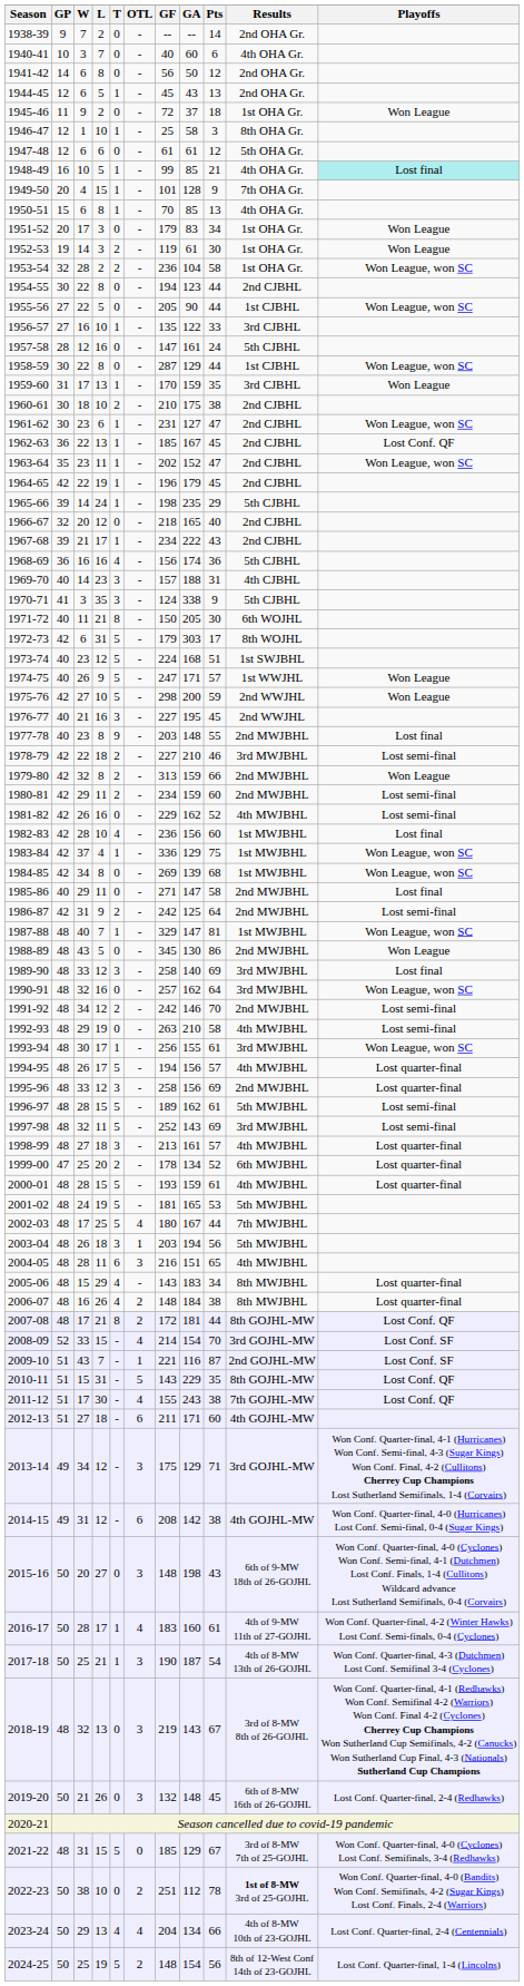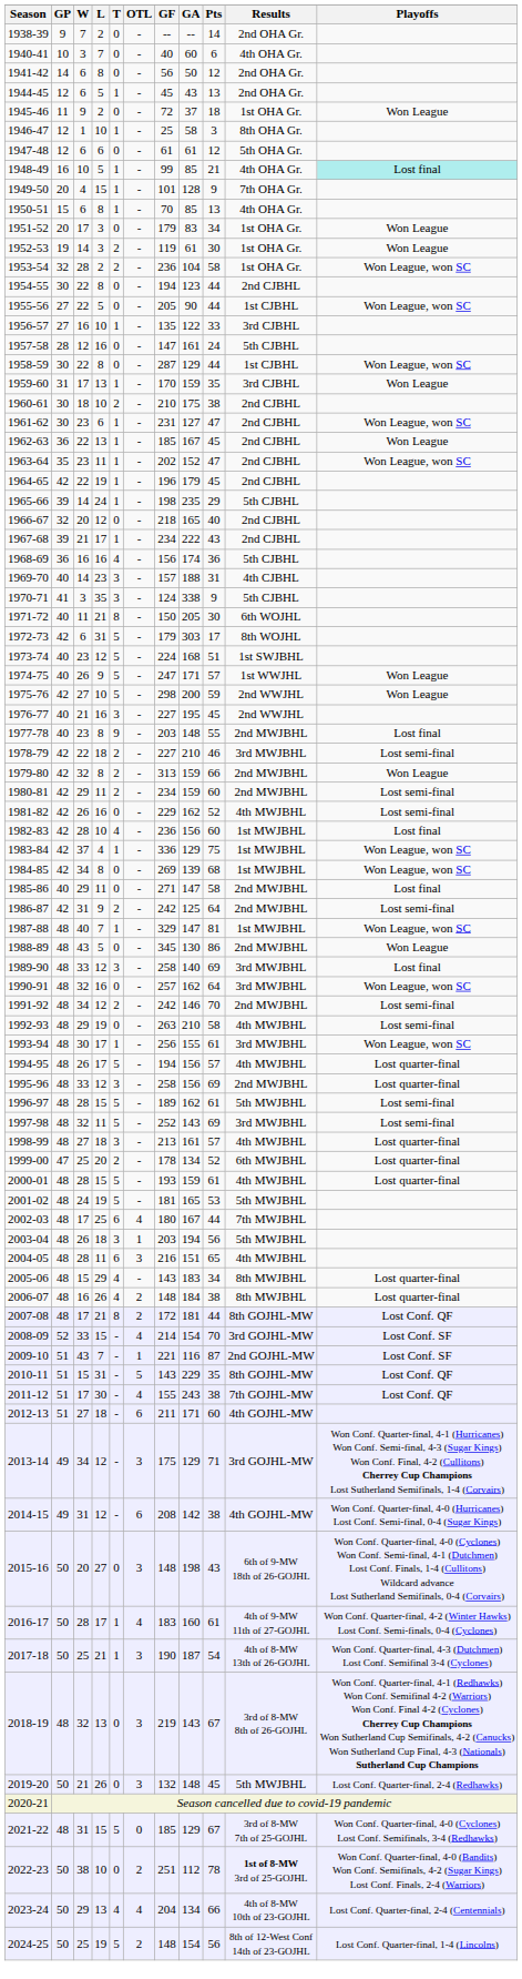 <table class="wikitable">
 <tr align="center" bgcolor="#dddddd">
 </tr>
 <tr>
 <th>Season</th>
 <th>GP</th>
 <th>W</th>
 <th>L</th>
 <th>T</th>
 <th>OTL</th>
 <th>GF</th>
 <th>GA</th>
 <th>Pts</th>
 <th>Results</th>
 <th>Playoffs</th>
 </tr>
 <tr align="center">
 <td>1938-39</td>
 <td>9</td>
 <td>7</td>
 <td>2</td>
 <td>0</td>
 <td>-</td>
 <td>--</td>
 <td>--</td>
 <td>14</td>
 <td>2nd OHA Gr.</td>
 <td></td>
 </tr>
 <tr align="center">
 <td>1940-41</td>
 <td>10</td>
 <td>3</td>
 <td>7</td>
 <td>0</td>
 <td>-</td>
 <td>40</td>
 <td>60</td>
 <td>6</td>
 <td>4th OHA Gr.</td>
 <td></td>
 </tr>
 <tr align="center">
 <td>1941-42</td>
 <td>14</td>
 <td>6</td>
 <td>8</td>
 <td>0</td>
 <td>-</td>
 <td>56</td>
 <td>50</td>
 <td>12</td>
 <td>2nd OHA Gr.</td>
 <td></td>
 </tr>
 <tr align="center">
 <td>1944-45</td>
 <td>12</td>
 <td>6</td>
 <td>5</td>
 <td>1</td>
 <td>-</td>
 <td>45</td>
 <td>43</td>
 <td>13</td>
 <td>2nd OHA Gr.</td>
 <td></td>
 </tr>
 <tr align="center">
 <td>1945-46</td>
 <td>11</td>
 <td>9</td>
 <td>2</td>
 <td>0</td>
 <td>-</td>
 <td>72</td>
 <td>37</td>
 <td>18</td>
 <td>1st OHA Gr.</td>
 <td>Won League</td>
 </tr>
 <tr align="center">
 <td>1946-47</td>
 <td>12</td>
 <td>1</td>
 <td>10</td>
 <td>1</td>
 <td>-</td>
 <td>25</td>
 <td>58</td>
 <td>3</td>
 <td>8th OHA Gr.</td>
 <td></td>
 </tr>
 <tr align="center">
 <td>1947-48</td>
 <td>12</td>
 <td>6</td>
 <td>6</td>
 <td>0</td>
 <td>-</td>
 <td>61</td>
 <td>61</td>
 <td>12</td>
 <td>5th OHA Gr.</td>
 <td></td>
 </tr>
 <tr align="center">
 <td>1948-49</td>
 <td>16</td>
 <td>10</td>
 <td>5</td>
 <td>1</td>
 <td>-</td>
 <td>99</td>
 <td>85</td>
 <td>21</td>
 <td>4th OHA Gr.</td>
 <td style="background: paleturquoise;">Lost final</td>
 </tr>
 <tr align="center">
 <td>1949-50</td>
 <td>20</td>
 <td>4</td>
 <td>15</td>
 <td>1</td>
 <td>-</td>
 <td>101</td>
 <td>128</td>
 <td>9</td>
 <td>7th OHA Gr.</td>
 <td></td>
 </tr>
 <tr align="center">
 <td>1950-51</td>
 <td>15</td>
 <td>6</td>
 <td>8</td>
 <td>1</td>
 <td>-</td>
 <td>70</td>
 <td>85</td>
 <td>13</td>
 <td>4th OHA Gr.</td>
 <td></td>
 </tr>
 <tr align="center">
 <td>1951-52</td>
 <td>20</td>
 <td>17</td>
 <td>3</td>
 <td>0</td>
 <td>-</td>
 <td>179</td>
 <td>83</td>
 <td>34</td>
 <td>1st OHA Gr.</td>
 <td>Won League</td>
 </tr>
 <tr align="center">
 <td>1952-53</td>
 <td>19</td>
 <td>14</td>
 <td>3</td>
 <td>2</td>
 <td>-</td>
 <td>119</td>
 <td>61</td>
 <td>30</td>
 <td>1st OHA Gr.</td>
 <td>Won League</td>
 </tr>
 <tr align="center">
 <td>1953-54</td>
 <td>32</td>
 <td>28</td>
 <td>2</td>
 <td>2</td>
 <td>-</td>
 <td>236</td>
 <td>104</td>
 <td>58</td>
 <td>1st OHA Gr.</td>
 <td>Won League, won <a href='#'>SC</a></td>
 </tr>
 <tr align="center">
 <td>1954-55</td>
 <td>30</td>
 <td>22</td>
 <td>8</td>
 <td>0</td>
 <td>-</td>
 <td>194</td>
 <td>123</td>
 <td>44</td>
 <td>2nd CJBHL</td>
 <td></td>
 </tr>
 <tr align="center">
 <td>1955-56</td>
 <td>27</td>
 <td>22</td>
 <td>5</td>
 <td>0</td>
 <td>-</td>
 <td>205</td>
 <td>90</td>
 <td>44</td>
 <td>1st CJBHL</td>
 <td>Won League, won <a href='#'>SC</a></td>
 </tr>
 <tr align="center">
 <td>1956-57</td>
 <td>27</td>
 <td>16</td>
 <td>10</td>
 <td>1</td>
 <td>-</td>
 <td>135</td>
 <td>122</td>
 <td>33</td>
 <td>3rd CJBHL</td>
 <td></td>
 </tr>
 <tr align="center">
 <td>1957-58</td>
 <td>28</td>
 <td>12</td>
 <td>16</td>
 <td>0</td>
 <td>-</td>
 <td>147</td>
 <td>161</td>
 <td>24</td>
 <td>5th CJBHL</td>
 <td></td>
 </tr>
 <tr align="center">
 <td>1958-59</td>
 <td>30</td>
 <td>22</td>
 <td>8</td>
 <td>0</td>
 <td>-</td>
 <td>287</td>
 <td>129</td>
 <td>44</td>
 <td>1st CJBHL</td>
 <td>Won League, won <a href='#'>SC</a></td>
 </tr>
 <tr align="center">
 <td>1959-60</td>
 <td>31</td>
 <td>17</td>
 <td>13</td>
 <td>1</td>
 <td>-</td>
 <td>170</td>
 <td>159</td>
 <td>35</td>
 <td>3rd CJBHL</td>
 <td>Won League</td>
 </tr>
 <tr align="center">
 <td>1960-61</td>
 <td>30</td>
 <td>18</td>
 <td>10</td>
 <td>2</td>
 <td>-</td>
 <td>210</td>
 <td>175</td>
 <td>38</td>
 <td>2nd CJBHL</td>
 <td></td>
 </tr>
 <tr align="center">
 <td>1961-62</td>
 <td>30</td>
 <td>23</td>
 <td>6</td>
 <td>1</td>
 <td>-</td>
 <td>231</td>
 <td>127</td>
 <td>47</td>
 <td>2nd CJBHL</td>
 <td>Won League, won <a href='#'>SC</a></td>
 </tr>
 <tr align="center">
 <td>1962-63</td>
 <td>36</td>
 <td>22</td>
 <td>13</td>
 <td>1</td>
 <td>-</td>
 <td>185</td>
 <td>167</td>
 <td>45</td>
 <td>2nd CJBHL</td>
-<td>Lost Conf. QF</td>
+<td>Won League</td>
 </tr>
 <tr align="center">
 <td>1963-64</td>
 <td>35</td>
 <td>23</td>
 <td>11</td>
 <td>1</td>
 <td>-</td>
 <td>202</td>
 <td>152</td>
 <td>47</td>
 <td>2nd CJBHL</td>
 <td>Won League, won <a href='#'>SC</a></td>
 </tr>
 <tr align="center">
 <td>1964-65</td>
 <td>42</td>
 <td>22</td>
 <td>19</td>
 <td>1</td>
 <td>-</td>
 <td>196</td>
 <td>179</td>
 <td>45</td>
 <td>2nd CJBHL</td>
 <td></td>
 </tr>
 <tr align="center">
 <td>1965-66</td>
 <td>39</td>
 <td>14</td>
 <td>24</td>
 <td>1</td>
 <td>-</td>
 <td>198</td>
 <td>235</td>
 <td>29</td>
 <td>5th CJBHL</td>
 <td></td>
 </tr>
 <tr align="center">
 <td>1966-67</td>
 <td>32</td>
 <td>20</td>
 <td>12</td>
 <td>0</td>
 <td>-</td>
 <td>218</td>
 <td>165</td>
 <td>40</td>
 <td>2nd CJBHL</td>
 <td></td>
 </tr>
 <tr align="center">
 <td>1967-68</td>
 <td>39</td>
 <td>21</td>
 <td>17</td>
 <td>1</td>
 <td>-</td>
 <td>234</td>
 <td>222</td>
 <td>43</td>
 <td>2nd CJBHL</td>
 <td></td>
 </tr>
 <tr align="center">
 <td>1968-69</td>
 <td>36</td>
 <td>16</td>
 <td>16</td>
 <td>4</td>
 <td>-</td>
 <td>156</td>
 <td>174</td>
 <td>36</td>
 <td>5th CJBHL</td>
 <td></td>
 </tr>
 <tr align="center">
 <td>1969-70</td>
 <td>40</td>
 <td>14</td>
 <td>23</td>
 <td>3</td>
 <td>-</td>
 <td>157</td>
 <td>188</td>
 <td>31</td>
 <td>4th CJBHL</td>
 <td></td>
 </tr>
 <tr align="center">
 <td>1970-71</td>
 <td>41</td>
 <td>3</td>
 <td>35</td>
 <td>3</td>
 <td>-</td>
 <td>124</td>
 <td>338</td>
 <td>9</td>
 <td>5th CJBHL</td>
 <td></td>
 </tr>
 <tr align="center">
 <td>1971-72</td>
 <td>40</td>
 <td>11</td>
 <td>21</td>
 <td>8</td>
 <td>-</td>
 <td>150</td>
 <td>205</td>
 <td>30</td>
 <td>6th WOJHL</td>
 <td></td>
 </tr>
 <tr align="center">
 <td>1972-73</td>
 <td>42</td>
 <td>6</td>
 <td>31</td>
 <td>5</td>
 <td>-</td>
 <td>179</td>
 <td>303</td>
 <td>17</td>
 <td>8th WOJHL</td>
 <td></td>
 </tr>
 <tr align="center">
 <td>1973-74</td>
 <td>40</td>
 <td>23</td>
 <td>12</td>
 <td>5</td>
 <td>-</td>
 <td>224</td>
 <td>168</td>
 <td>51</td>
 <td>1st SWJBHL</td>
 <td></td>
 </tr>
 <tr align="center">
 <td>1974-75</td>
 <td>40</td>
 <td>26</td>
 <td>9</td>
 <td>5</td>
 <td>-</td>
 <td>247</td>
 <td>171</td>
 <td>57</td>
 <td>1st WWJHL</td>
 <td>Won League</td>
 </tr>
 <tr align="center">
 <td>1975-76</td>
 <td>42</td>
 <td>27</td>
 <td>10</td>
 <td>5</td>
 <td>-</td>
 <td>298</td>
 <td>200</td>
 <td>59</td>
 <td>2nd WWJHL</td>
 <td>Won League</td>
 </tr>
 <tr align="center">
 <td>1976-77</td>
 <td>40</td>
 <td>21</td>
 <td>16</td>
 <td>3</td>
 <td>-</td>
 <td>227</td>
 <td>195</td>
 <td>45</td>
 <td>2nd WWJHL</td>
 <td></td>
 </tr>
 <tr align="center">
 <td>1977-78</td>
 <td>40</td>
 <td>23</td>
 <td>8</td>
 <td>9</td>
 <td>-</td>
 <td>203</td>
 <td>148</td>
 <td>55</td>
 <td>2nd MWJBHL</td>
 <td>Lost final</td>
 </tr>
 <tr align="center">
 <td>1978-79</td>
 <td>42</td>
 <td>22</td>
 <td>18</td>
 <td>2</td>
 <td>-</td>
 <td>227</td>
 <td>210</td>
 <td>46</td>
 <td>3rd MWJBHL</td>
 <td>Lost semi-final</td>
 </tr>
 <tr align="center">
 <td>1979-80</td>
 <td>42</td>
 <td>32</td>
 <td>8</td>
 <td>2</td>
 <td>-</td>
 <td>313</td>
 <td>159</td>
 <td>66</td>
 <td>2nd MWJBHL</td>
 <td>Won League</td>
 </tr>
 <tr align="center">
 <td>1980-81</td>
 <td>42</td>
 <td>29</td>
 <td>11</td>
 <td>2</td>
 <td>-</td>
 <td>234</td>
 <td>159</td>
 <td>60</td>
 <td>2nd MWJBHL</td>
 <td>Lost semi-final</td>
 </tr>
 <tr align="center">
 <td>1981-82</td>
 <td>42</td>
 <td>26</td>
 <td>16</td>
 <td>0</td>
 <td>-</td>
 <td>229</td>
 <td>162</td>
 <td>52</td>
 <td>4th MWJBHL</td>
 <td>Lost semi-final</td>
 </tr>
 <tr align="center">
 <td>1982-83</td>
 <td>42</td>
 <td>28</td>
 <td>10</td>
 <td>4</td>
 <td>-</td>
 <td>236</td>
 <td>156</td>
 <td>60</td>
 <td>1st MWJBHL</td>
 <td>Lost final</td>
 </tr>
 <tr align="center">
 <td>1983-84</td>
 <td>42</td>
 <td>37</td>
 <td>4</td>
 <td>1</td>
 <td>-</td>
 <td>336</td>
 <td>129</td>
 <td>75</td>
 <td>1st MWJBHL</td>
 <td>Won League, won <a href='#'>SC</a></td>
 </tr>
 <tr align="center">
 <td>1984-85</td>
 <td>42</td>
 <td>34</td>
 <td>8</td>
 <td>0</td>
 <td>-</td>
 <td>269</td>
 <td>139</td>
 <td>68</td>
 <td>1st MWJBHL</td>
 <td>Won League, won <a href='#'>SC</a></td>
 </tr>
 <tr align="center">
 <td>1985-86</td>
 <td>40</td>
 <td>29</td>
 <td>11</td>
 <td>0</td>
 <td>-</td>
 <td>271</td>
 <td>147</td>
 <td>58</td>
 <td>2nd MWJBHL</td>
 <td>Lost final</td>
 </tr>
 <tr align="center">
 <td>1986-87</td>
 <td>42</td>
 <td>31</td>
 <td>9</td>
 <td>2</td>
 <td>-</td>
 <td>242</td>
 <td>125</td>
 <td>64</td>
 <td>2nd MWJBHL</td>
 <td>Lost semi-final</td>
 </tr>
 <tr align="center">
 <td>1987-88</td>
 <td>48</td>
 <td>40</td>
 <td>7</td>
 <td>1</td>
 <td>-</td>
 <td>329</td>
 <td>147</td>
 <td>81</td>
 <td>1st MWJBHL</td>
 <td>Won League, won <a href='#'>SC</a></td>
 </tr>
 <tr align="center">
 <td>1988-89</td>
 <td>48</td>
 <td>43</td>
 <td>5</td>
 <td>0</td>
 <td>-</td>
 <td>345</td>
 <td>130</td>
 <td>86</td>
 <td>2nd MWJBHL</td>
 <td>Won League</td>
 </tr>
 <tr align="center">
 <td>1989-90</td>
 <td>48</td>
 <td>33</td>
 <td>12</td>
 <td>3</td>
 <td>-</td>
 <td>258</td>
 <td>140</td>
 <td>69</td>
 <td>3rd MWJBHL</td>
 <td>Lost final</td>
 </tr>
 <tr align="center">
 <td>1990-91</td>
 <td>48</td>
 <td>32</td>
 <td>16</td>
 <td>0</td>
 <td>-</td>
 <td>257</td>
 <td>162</td>
 <td>64</td>
 <td>3rd MWJBHL</td>
 <td>Won League, won <a href='#'>SC</a></td>
 </tr>
 <tr align="center">
 <td>1991-92</td>
 <td>48</td>
 <td>34</td>
 <td>12</td>
 <td>2</td>
 <td>-</td>
 <td>242</td>
 <td>146</td>
 <td>70</td>
 <td>2nd MWJBHL</td>
 <td>Lost semi-final</td>
 </tr>
 <tr align="center">
 <td>1992-93</td>
 <td>48</td>
 <td>29</td>
 <td>19</td>
 <td>0</td>
 <td>-</td>
 <td>263</td>
 <td>210</td>
 <td>58</td>
 <td>4th MWJBHL</td>
 <td>Lost semi-final</td>
 </tr>
 <tr align="center">
 <td>1993-94</td>
 <td>48</td>
 <td>30</td>
 <td>17</td>
 <td>1</td>
 <td>-</td>
 <td>256</td>
 <td>155</td>
 <td>61</td>
 <td>3rd MWJBHL</td>
 <td>Won League, won <a href='#'>SC</a></td>
 </tr>
 <tr align="center">
 <td>1994-95</td>
 <td>48</td>
 <td>26</td>
 <td>17</td>
 <td>5</td>
 <td>-</td>
 <td>194</td>
 <td>156</td>
 <td>57</td>
 <td>4th MWJBHL</td>
 <td>Lost quarter-final</td>
 </tr>
 <tr align="center">
 <td>1995-96</td>
 <td>48</td>
 <td>33</td>
 <td>12</td>
 <td>3</td>
 <td>-</td>
 <td>258</td>
 <td>156</td>
 <td>69</td>
 <td>2nd MWJBHL</td>
 <td>Lost quarter-final</td>
 </tr>
 <tr align="center">
 <td>1996-97</td>
 <td>48</td>
 <td>28</td>
 <td>15</td>
 <td>5</td>
 <td>-</td>
 <td>189</td>
 <td>162</td>
 <td>61</td>
 <td>5th MWJBHL</td>
 <td>Lost semi-final</td>
 </tr>
 <tr align="center">
 <td>1997-98</td>
 <td>48</td>
 <td>32</td>
 <td>11</td>
 <td>5</td>
 <td>-</td>
 <td>252</td>
 <td>143</td>
 <td>69</td>
 <td>3rd MWJBHL</td>
 <td>Lost semi-final</td>
 </tr>
 <tr align="center">
 <td>1998-99</td>
 <td>48</td>
 <td>27</td>
 <td>18</td>
 <td>3</td>
 <td>-</td>
 <td>213</td>
 <td>161</td>
 <td>57</td>
 <td>4th MWJBHL</td>
 <td>Lost quarter-final</td>
 </tr>
 <tr align="center">
 <td>1999-00</td>
 <td>47</td>
 <td>25</td>
 <td>20</td>
 <td>2</td>
 <td>-</td>
 <td>178</td>
 <td>134</td>
 <td>52</td>
 <td>6th MWJBHL</td>
 <td>Lost quarter-final</td>
 </tr>
 <tr align="center">
 <td>2000-01</td>
 <td>48</td>
 <td>28</td>
 <td>15</td>
 <td>5</td>
 <td>-</td>
 <td>193</td>
 <td>159</td>
 <td>61</td>
 <td>4th MWJBHL</td>
 <td>Lost quarter-final</td>
 </tr>
 <tr align="center">
 <td>2001-02</td>
 <td>48</td>
 <td>24</td>
 <td>19</td>
 <td>5</td>
 <td>-</td>
 <td>181</td>
 <td>165</td>
 <td>53</td>
 <td>5th MWJBHL</td>
 <td></td>
 </tr>
 <tr align="center">
 <td>2002-03</td>
 <td>48</td>
 <td>17</td>
 <td>25</td>
-<td>5</td>
+<td>6</td>
 <td>4</td>
 <td>180</td>
 <td>167</td>
 <td>44</td>
 <td>7th MWJBHL</td>
 <td></td>
 </tr>
 <tr align="center">
 <td>2003-04</td>
 <td>48</td>
 <td>26</td>
 <td>18</td>
 <td>3</td>
 <td>1</td>
 <td>203</td>
 <td>194</td>
 <td>56</td>
 <td>5th MWJBHL</td>
 <td></td>
 </tr>
 <tr align="center">
 <td>2004-05</td>
 <td>48</td>
 <td>28</td>
 <td>11</td>
 <td>6</td>
 <td>3</td>
 <td>216</td>
 <td>151</td>
 <td>65</td>
 <td>4th MWJBHL</td>
 <td></td>
 </tr>
 <tr align="center">
 <td>2005-06</td>
 <td>48</td>
 <td>15</td>
 <td>29</td>
 <td>4</td>
 <td>-</td>
 <td>143</td>
 <td>183</td>
 <td>34</td>
 <td>8th MWJBHL</td>
 <td>Lost quarter-final</td>
 </tr>
 <tr align="center">
 <td>2006-07</td>
 <td>48</td>
 <td>16</td>
 <td>26</td>
 <td>4</td>
 <td>2</td>
 <td>148</td>
 <td>184</td>
 <td>38</td>
 <td>8th MWJBHL</td>
 <td>Lost quarter-final</td>
 </tr>
 <tr align="center" bgcolor="#eeeeff">
 <td>2007-08</td>
 <td>48</td>
 <td>17</td>
 <td>21</td>
 <td>8</td>
 <td>2</td>
 <td>172</td>
 <td>181</td>
 <td>44</td>
 <td>8th GOJHL-MW</td>
 <td>Lost Conf. QF</td>
 </tr>
 <tr align="center" bgcolor="#eeeeff">
 <td>2008-09</td>
 <td>52</td>
 <td>33</td>
 <td>15</td>
 <td>-</td>
 <td>4</td>
 <td>214</td>
 <td>154</td>
 <td>70</td>
 <td>3rd GOJHL-MW</td>
 <td>Lost Conf. SF</td>
 </tr>
 <tr align="center" bgcolor="#eeeeff">
 <td>2009-10</td>
 <td>51</td>
 <td>43</td>
 <td>7</td>
 <td>-</td>
 <td>1</td>
 <td>221</td>
 <td>116</td>
 <td>87</td>
 <td>2nd GOJHL-MW</td>
 <td>Lost Conf. SF</td>
 </tr>
 <tr align="center" bgcolor="#eeeeff">
 <td>2010-11</td>
 <td>51</td>
 <td>15</td>
 <td>31</td>
 <td>-</td>
 <td>5</td>
 <td>143</td>
 <td>229</td>
 <td>35</td>
 <td>8th GOJHL-MW</td>
 <td>Lost Conf. QF</td>
 </tr>
 <tr align="center" bgcolor="#eeeeff">
 <td>2011-12</td>
 <td>51</td>
 <td>17</td>
 <td>30</td>
 <td>-</td>
 <td>4</td>
 <td>155</td>
 <td>243</td>
 <td>38</td>
 <td>7th GOJHL-MW</td>
 <td>Lost Conf. QF</td>
 </tr>
 <tr align="center" bgcolor="#eeeeff">
 <td>2012-13</td>
 <td>51</td>
 <td>27</td>
 <td>18</td>
 <td>-</td>
 <td>6</td>
 <td>211</td>
 <td>171</td>
 <td>60</td>
 <td>4th GOJHL-MW</td>
 <td></td>
 </tr>
 <tr align="center" bgcolor="#eeeeff">
 <td>2013-14</td>
 <td>49</td>
 <td>34</td>
 <td>12</td>
 <td>-</td>
 <td>3</td>
 <td>175</td>
 <td>129</td>
 <td>71</td>
 <td>3rd GOJHL-MW</td>
 <td><small>Won Conf. Quarter-final, 4-1 (<a href='#'>Hurricanes</a>)<br> Won Conf. Semi-final, 4-3 (<a href='#'>Sugar Kings</a>)<br>Won Conf. Final, 4-2 (<a href='#'>Cullitons</a>)</small><br><small><strong>Cherrey Cup Champions</strong></small><br><small>Lost Sutherland Semifinals, 1-4 (<a href='#'>Corvairs</a>)</small></td>
 </tr>
 <tr align="center" bgcolor="#eeeeff">
 <td>2014-15</td>
 <td>49</td>
 <td>31</td>
 <td>12</td>
 <td>-</td>
 <td>6</td>
 <td>208</td>
 <td>142</td>
 <td>38</td>
 <td>4th GOJHL-MW</td>
 <td><small>Won Conf. Quarter-final, 4-0 (<a href='#'>Hurricanes</a>)<br> Lost Conf. Semi-final, 0-4 (<a href='#'>Sugar Kings</a>)</small></td>
 </tr>
 <tr align="center" bgcolor="#eeeeff">
 <td>2015-16</td>
 <td>50</td>
 <td>20</td>
 <td>27</td>
 <td>0</td>
 <td>3</td>
 <td>148</td>
 <td>198</td>
 <td>43</td>
 <td><small>6th of 9-MW<br>18th of 26-GOJHL</small></td>
 <td><small>Won Conf. Quarter-final, 4-0 (<a href='#'>Cyclones</a>)<br> Won Conf. Semi-final, 4-1 (<a href='#'>Dutchmen</a>)<br>Lost Conf. Finals, 1-4 (<a href='#'>Cullitons</a>)<br>Wildcard advance<br>Lost Sutherland Semifinals, 0-4 (<a href='#'>Corvairs</a>)</small></td>
 </tr>
 <tr align="center" bgcolor="#eeeeff">
 <td>2016-17</td>
 <td>50</td>
 <td>28</td>
 <td>17</td>
 <td>1</td>
 <td>4</td>
 <td>183</td>
 <td>160</td>
 <td>61</td>
 <td><small>4th of 9-MW<br>11th of 27-GOJHL</small></td>
 <td><small>Won Conf. Quarter-final, 4-2 (<a href='#'>Winter Hawks</a>)<br>Lost Conf. Semi-finals, 0-4 (<a href='#'>Cyclones</a>)</small></td>
 </tr>
 <tr align="center" bgcolor="#eeeeff">
 <td>2017-18</td>
 <td>50</td>
 <td>25</td>
 <td>21</td>
 <td>1</td>
 <td>3</td>
 <td>190</td>
 <td>187</td>
 <td>54</td>
 <td><small>4th of 8-MW<br>13th of 26-GOJHL</small></td>
 <td><small>Won Conf. Quarter-final, 4-3 (<a href='#'>Dutchmen</a>)<br>Lost Conf. Semifinal 3-4 (<a href='#'>Cyclones</a>)</small></td>
 </tr>
 <tr align="center" bgcolor="#eeeeff">
 <td>2018-19</td>
 <td>48</td>
 <td>32</td>
 <td>13</td>
 <td>0</td>
 <td>3</td>
 <td>219</td>
 <td>143</td>
 <td>67</td>
 <td><small>3rd of 8-MW<br>8th of 26-GOJHL</small></td>
 <td><small>Won Conf. Quarter-final, 4-1 (<a href='#'>Redhawks</a>)<br>Won Conf. Semifinal 4-2 (<a href='#'>Warriors</a>)<br>Won Conf. Final 4-2 (<a href='#'>Cyclones</a>)<br><strong>Cherrey Cup Champions</strong><br>Won Sutherland Cup Semifinals, 4-2 (<a href='#'>Canucks</a>)<br>Won Sutherland Cup Final, 4-3 (<a href='#'>Nationals</a>)<br><strong>Sutherland Cup Champions</strong></small></td>
 </tr>
 <tr align="center" bgcolor="#eeeeff">
 <td>2019-20</td>
 <td>50</td>
 <td>21</td>
 <td>26</td>
 <td>0</td>
 <td>3</td>
 <td>132</td>
 <td>148</td>
 <td>45</td>
-<td><small>6th of 8-MW<br>16th of 26-GOJHL</small></td>
+<td>5th MWJBHL</td>
 <td><small>Lost Conf. Quarter-final, 2-4 (<a href='#'>Redhawks</a>)</small></td>
 </tr>
 <tr align="center" bgcolor="beige">
 <td>2020-21</td>
 <td colspan="10"><em>Season cancelled due to covid-19 pandemic</em></td>
 </tr>
 <tr align="center" bgcolor="#eeeeff">
 <td>2021-22</td>
 <td>48</td>
 <td>31</td>
 <td>15</td>
 <td>5</td>
 <td>0</td>
 <td>185</td>
 <td>129</td>
 <td>67</td>
 <td><small>3rd of 8-MW<br>7th of 25-GOJHL</small></td>
 <td><small>Won Conf. Quarter-final, 4-0 (<a href='#'>Cyclones</a>)<br>Lost Conf. Semifinals, 3-4 (<a href='#'>Redhawks</a>)</small></td>
 </tr>
 <tr align="center" bgcolor="#eeeeff">
 <td>2022-23</td>
 <td>50</td>
 <td>38</td>
 <td>10</td>
 <td>0</td>
 <td>2</td>
 <td>251</td>
 <td>112</td>
 <td>78</td>
 <td><small><strong>1st of 8-MW</strong><br>3rd of 25-GOJHL</small></td>
 <td><small>Won Conf. Quarter-final, 4-0 (<a href='#'>Bandits</a>)<br>Won Conf. Semifinals, 4-2 (<a href='#'>Sugar Kings</a>)<br>Lost Conf. Finals, 2-4 (<a href='#'>Warriors</a>) </small></td>
 </tr>
 <tr align="center" bgcolor="#eeeeff">
 <td>2023-24</td>
 <td>50</td>
 <td>29</td>
 <td>13</td>
 <td>4</td>
 <td>4</td>
 <td>204</td>
 <td>134</td>
 <td>66</td>
 <td><small>4th of 8-MW<br>10th of 23-GOJHL</small></td>
 <td><small>Lost Conf. Quarter-final, 2-4 (<a href='#'>Centennials</a>)</small></td>
 </tr>
 <tr align="center" bgcolor="#eeeeff">
 <td>2024-25</td>
 <td>50</td>
 <td>25</td>
 <td>19</td>
 <td>5</td>
 <td>2</td>
 <td>148</td>
 <td>154</td>
 <td>56</td>
 <td><small>8th of 12-West Conf<br>14th of 23-GOJHL</small></td>
 <td><small>Lost Conf. Quarter-final, 1-4 (<a href='#'>Lincolns</a>)</small></td>
 </tr>
 </table>
